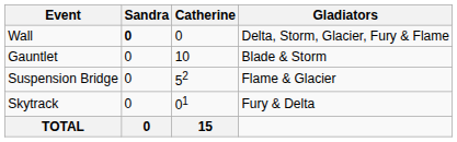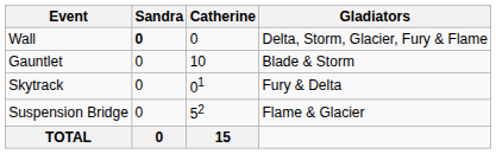 <table class="wikitable">
 <tr>
 <th>Event</th>
 <th>Sandra</th>
 <th>Catherine</th>
 <th>Gladiators</th>
 </tr>
 <tr>
 <td>Wall</td>
 <td><strong>0</strong></td>
 <td>0</td>
 <td>Delta, Storm, Glacier, Fury & Flame</td>
 </tr>
 <tr>
 <td>Gauntlet</td>
 <td>0</td>
 <td>10</td>
 <td>Blade & Storm</td>
 </tr>
 <tr>
+<td>Skytrack</td>
+<td>0</td>
+<td>0<sup>1</sup></td>
+<td>Fury & Delta</td>
+</tr>
+<tr>
 <td>Suspension Bridge</td>
 <td>0</td>
 <td>5<sup>2</sup></td>
 <td>Flame & Glacier</td>
-</tr>
-<tr>
-<td>Skytrack</td>
-<td>0</td>
-<td>0<sup>1</sup></td>
-<td>Fury & Delta</td>
 </tr>
 <tr>
 <th>TOTAL</th>
 <th>0</th>
 <th>15</th>
 </tr>
 </table>
